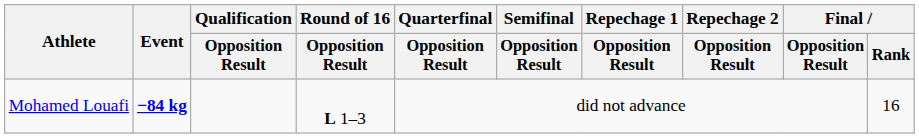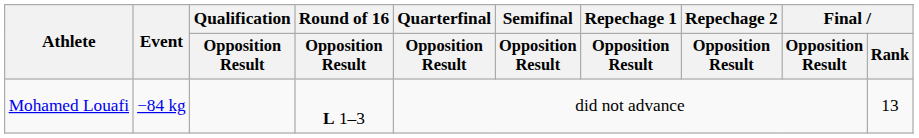 <table class="wikitable" border="1" style="font-size:90%">
 <tr>
 <th rowspan=2>Athlete</th>
 <th rowspan=2>Event</th>
 <th>Qualification</th>
 <th>Round of 16</th>
 <th>Quarterfinal</th>
 <th>Semifinal</th>
 <th>Repechage 1</th>
 <th>Repechage 2</th>
 <th colspan=2>Final / </th>
 </tr>
 <tr style="font-size: 95%">
 <th>Opposition<br>Result</th>
 <th>Opposition<br>Result</th>
 <th>Opposition<br>Result</th>
 <th>Opposition<br>Result</th>
 <th>Opposition<br>Result</th>
 <th>Opposition<br>Result</th>
 <th>Opposition<br>Result</th>
 <th>Rank</th>
 </tr>
 <tr align=center>
 <td align=left><a href='#'>Mohamed Louafi</a></td>
-<td align=left><strong><a href='#'>−84 kg</a></strong></td>
+<td align=left><a href='#'>−84 kg</a></td>
 <td></td>
 <td><br><strong>L</strong> 1–3 <sup></sup></td>
 <td colspan=5>did not advance</td>
-<td>16</td>
+<td>13</td>
 </tr>
 </table>
